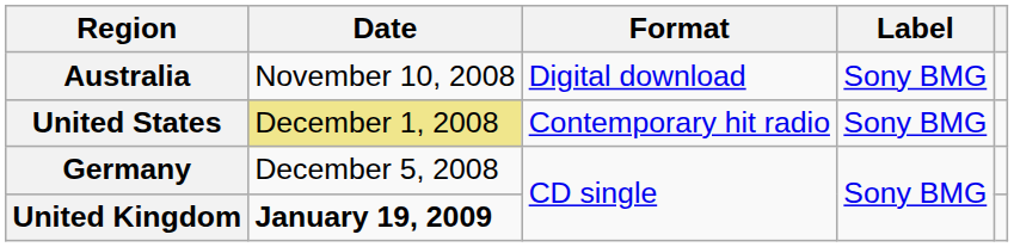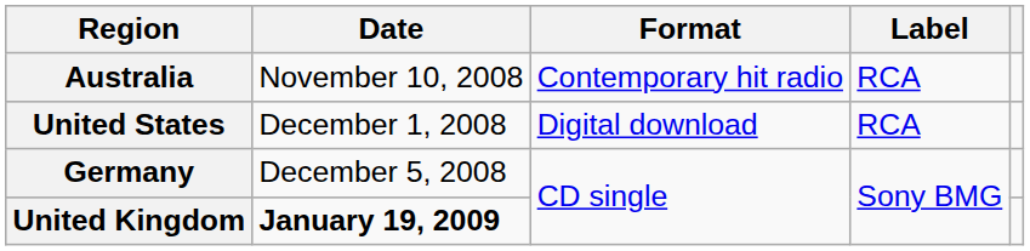 <table class="wikitable plainrowheaders">
 <tr>
 <th scope="col">Region</th>
 <th scope="col">Date</th>
 <th scope="col">Format</th>
 <th scope="col">Label</th>
 <th scope="col"></th>
 </tr>
 <tr>
 <th scope="row">Australia</th>
 <td>November 10, 2008</td>
-<td><a href='#'>Digital download</a></td>
-<td><a href='#'>Sony BMG</a></td>
+<td><a href='#'>Contemporary hit radio</a></td>
+<td><a href='#'>RCA</a></td>
 <td></td>
 </tr>
 <tr>
 <th scope="row">United States</th>
-<td style="background: khaki;">December 1, 2008</td>
-<td><a href='#'>Contemporary hit radio</a></td>
-<td><a href='#'>Sony BMG</a></td>
+<td>December 1, 2008</td>
+<td><a href='#'>Digital download</a></td>
+<td><a href='#'>RCA</a></td>
 <td></td>
 </tr>
 <tr>
 <th scope="row">Germany</th>
 <td>December 5, 2008</td>
 <td rowspan="2"><a href='#'>CD single</a></td>
 <td rowspan="2"><a href='#'>Sony BMG</a></td>
 <td></td>
 </tr>
 <tr>
 <th scope="row">United Kingdom</th>
 <td><strong>January 19, 2009</strong></td>
 <td></td>
 </tr>
 </table>
